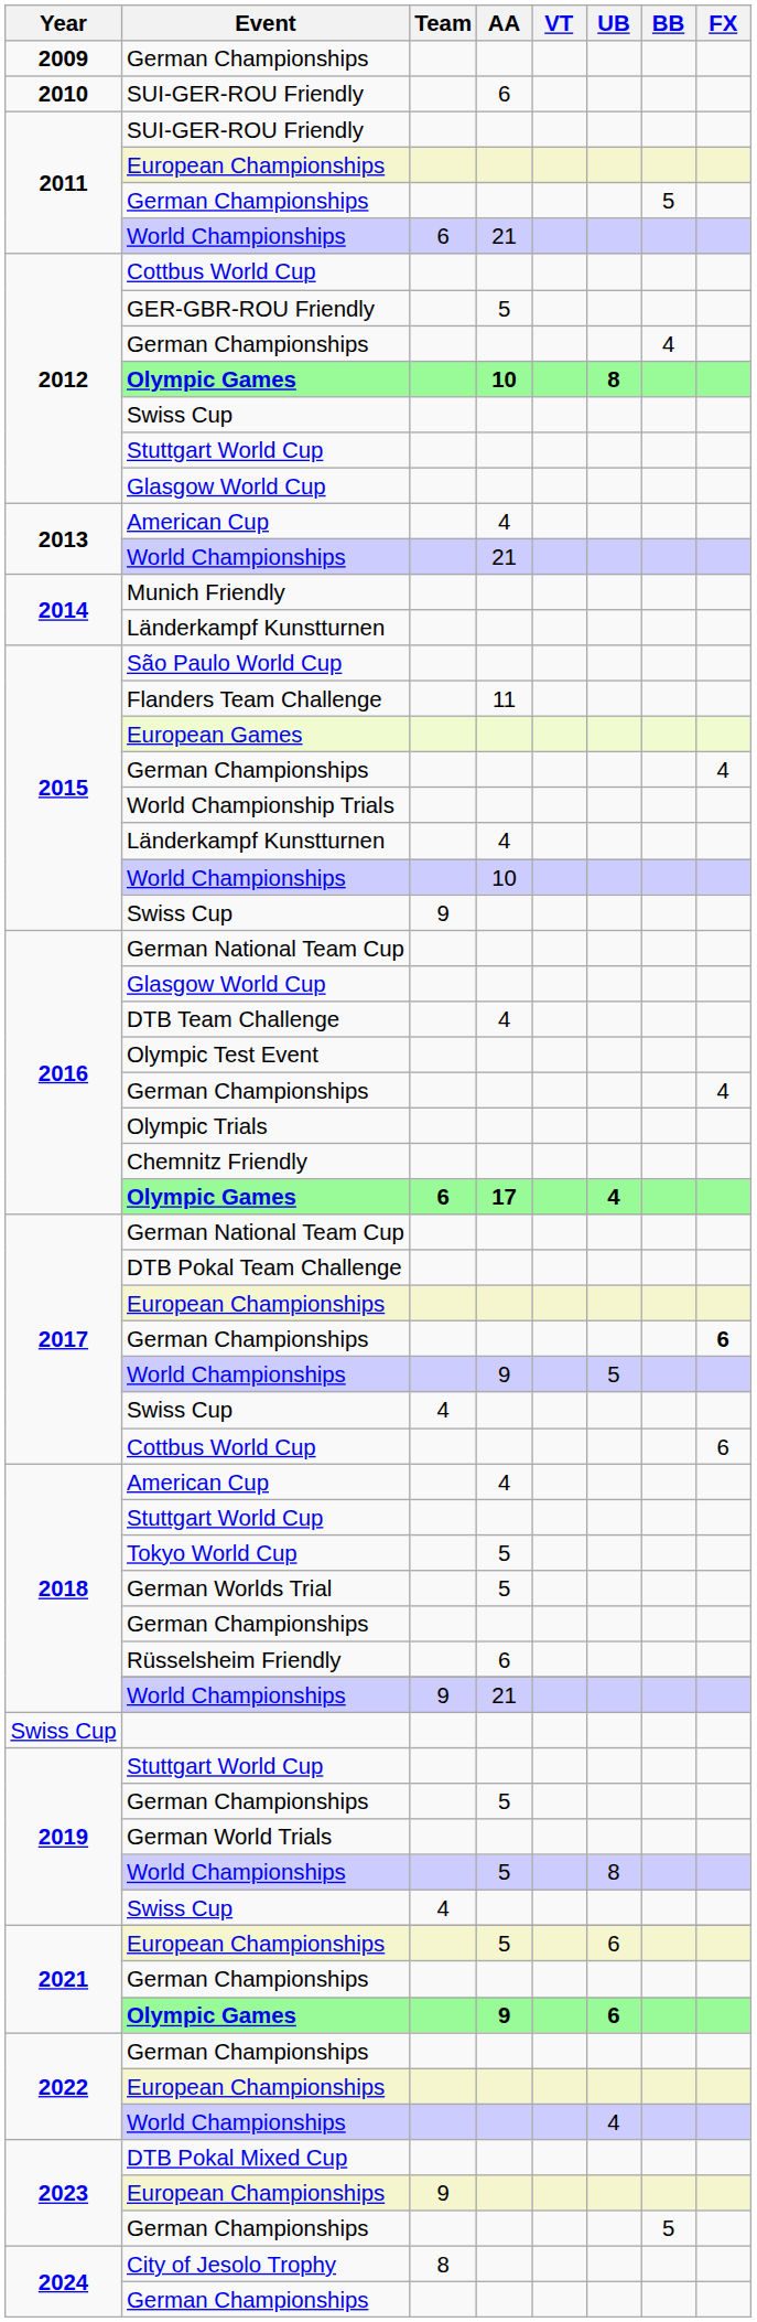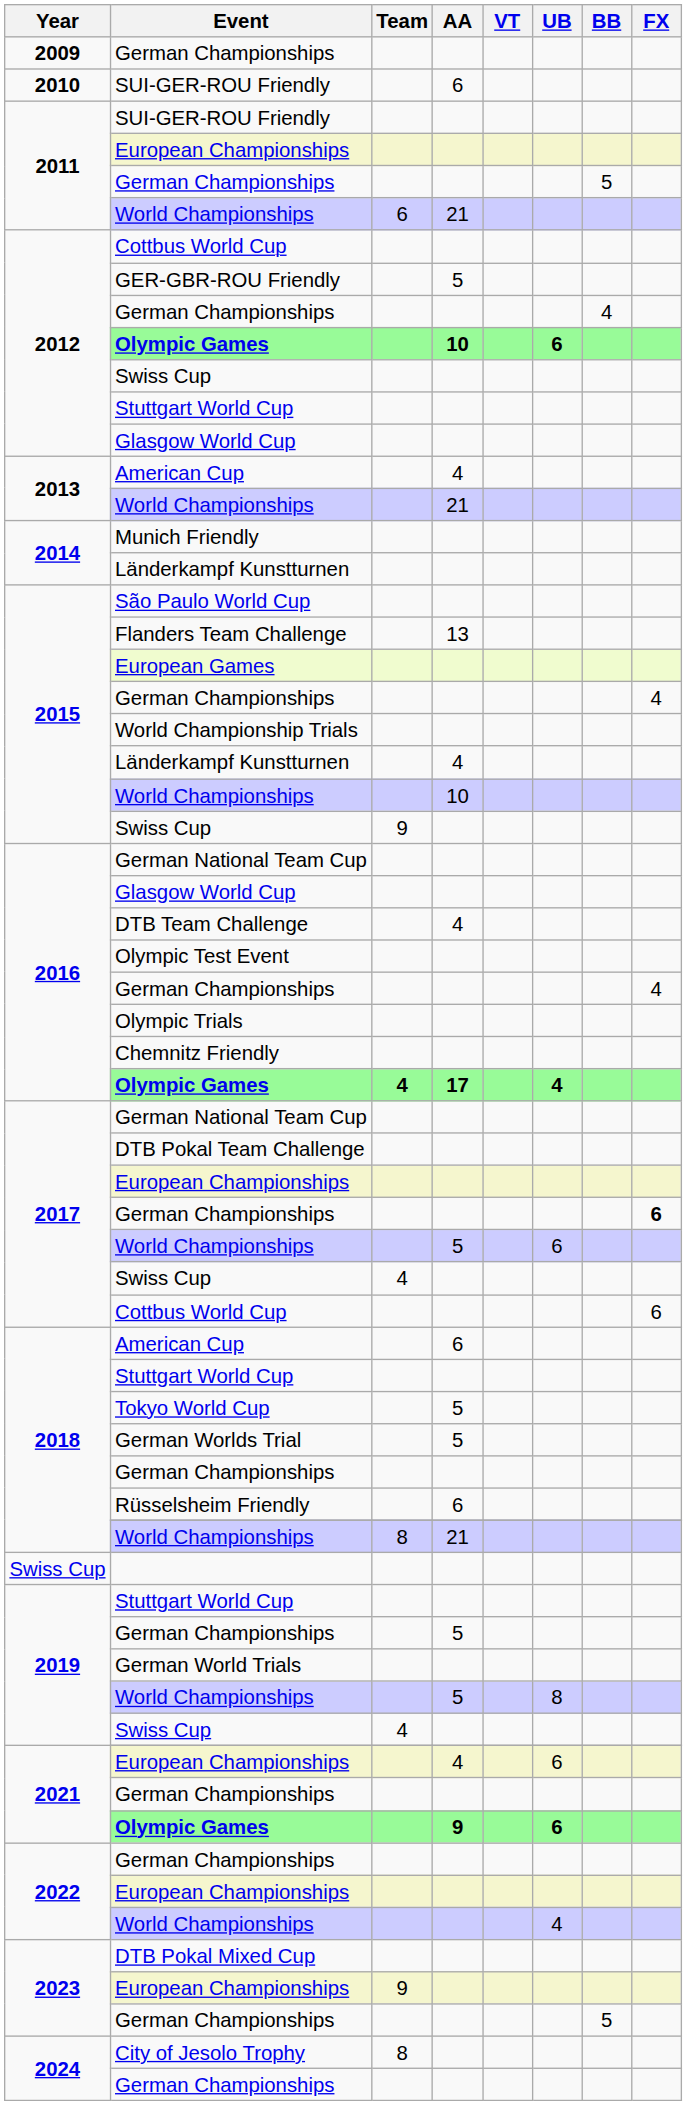 <table class="wikitable" style="text-align:center; font-size:95%;">
 <tr>
 <th align=center>Year</th>
 <th align=center>Event</th>
 <th style="width:30px;">Team</th>
 <th style="width:30px;">AA</th>
 <th style="width:30px;"><a href='#'>VT</a></th>
 <th style="width:30px;"><a href='#'>UB</a></th>
 <th style="width:30px;"><a href='#'>BB</a></th>
 <th style="width:30px;"><a href='#'>FX</a></th>
 </tr>
 <tr>
 <td rowspan="1"><strong>2009</strong></td>
 <td align=left>German Championships</td>
 <td></td>
 <td></td>
 <td></td>
 <td></td>
 <td></td>
 <td></td>
 </tr>
 <tr>
 <td rowspan="1"><strong>2010</strong></td>
 <td align=left>SUI-GER-ROU Friendly</td>
 <td></td>
 <td>6</td>
 <td></td>
 <td></td>
 <td></td>
 <td></td>
 </tr>
 <tr>
 <td rowspan="4"><strong>2011</strong></td>
 <td align=left>SUI-GER-ROU Friendly</td>
 <td></td>
 <td></td>
 <td></td>
 <td></td>
 <td></td>
 <td></td>
 </tr>
 <tr bgcolor=#F5F6CE>
 <td align=left><a href='#'>European Championships</a></td>
 <td></td>
 <td></td>
 <td></td>
 <td></td>
 <td></td>
 <td></td>
 </tr>
 <tr>
 <td align=left><a href='#'>German Championships</a></td>
 <td></td>
 <td></td>
 <td></td>
 <td></td>
 <td>5</td>
 <td></td>
 </tr>
 <tr bgcolor=#CCCCFF>
 <td align=left><a href='#'>World Championships</a></td>
 <td>6</td>
 <td>21</td>
 <td></td>
 <td></td>
 <td></td>
 <td></td>
 </tr>
 <tr>
 <td rowspan="7"><strong>2012</strong></td>
 <td align=left><a href='#'>Cottbus World Cup</a></td>
 <td></td>
 <td></td>
 <td></td>
 <td></td>
 <td></td>
 <td></td>
 </tr>
 <tr>
 <td align=left>GER-GBR-ROU Friendly</td>
 <td></td>
 <td>5</td>
 <td></td>
 <td></td>
 <td></td>
 <td></td>
 </tr>
 <tr>
 <td align=left>German Championships</td>
 <td></td>
 <td></td>
 <td></td>
 <td></td>
 <td>4</td>
 <td></td>
 </tr>
 <tr bgcolor=98FB98>
 <td align=left><strong><a href='#'>Olympic Games</a></strong></td>
 <td></td>
 <td><strong>10</strong></td>
 <td></td>
-<td><strong>8</strong></td>
+<td><strong>6</strong></td>
 <td></td>
 <td></td>
 </tr>
 <tr>
 <td align=left>Swiss Cup</td>
 <td></td>
 <td></td>
 <td></td>
 <td></td>
 <td></td>
 <td></td>
 </tr>
 <tr>
 <td align=left><a href='#'>Stuttgart World Cup</a></td>
 <td></td>
 <td></td>
 <td></td>
 <td></td>
 <td></td>
 <td></td>
 </tr>
 <tr>
 <td align=left><a href='#'>Glasgow World Cup</a></td>
 <td></td>
 <td></td>
 <td></td>
 <td></td>
 <td></td>
 <td></td>
 </tr>
 <tr>
 <td rowspan="2"><strong>2013</strong></td>
 <td align=left><a href='#'>American Cup</a></td>
 <td></td>
 <td>4</td>
 <td></td>
 <td></td>
 <td></td>
 <td></td>
 </tr>
 <tr bgcolor=#CCCCFF>
 <td align=left><a href='#'>World Championships</a></td>
 <td></td>
 <td>21</td>
 <td></td>
 <td></td>
 <td></td>
 <td></td>
 </tr>
 <tr>
 <td rowspan="2"><strong><a href='#'>2014</a></strong></td>
 <td align=left>Munich Friendly</td>
 <td></td>
 <td></td>
 <td></td>
 <td></td>
 <td></td>
 <td></td>
 </tr>
 <tr>
 <td align=left>Länderkampf Kunstturnen</td>
 <td></td>
 <td></td>
 <td></td>
 <td></td>
 <td></td>
 <td></td>
 </tr>
 <tr>
 <td rowspan="8"><strong><a href='#'>2015</a></strong></td>
 <td align=left><a href='#'>São Paulo World Cup</a></td>
 <td></td>
 <td></td>
 <td></td>
 <td></td>
 <td></td>
 <td></td>
 </tr>
 <tr>
 <td align=left>Flanders Team Challenge</td>
 <td></td>
-<td>11</td>
+<td>13</td>
 <td></td>
 <td></td>
 <td></td>
 <td></td>
 </tr>
 <tr bgcolor=#f0fccf>
 <td align=left><a href='#'>European Games</a></td>
 <td></td>
 <td></td>
 <td></td>
 <td></td>
 <td></td>
 <td></td>
 </tr>
 <tr>
 <td align=left>German Championships</td>
 <td></td>
 <td></td>
 <td></td>
 <td></td>
 <td></td>
 <td>4</td>
 </tr>
 <tr>
 <td align=left>World Championship Trials</td>
 <td></td>
 <td></td>
 <td></td>
 <td></td>
 <td></td>
 <td></td>
 </tr>
 <tr>
 <td align=left>Länderkampf Kunstturnen</td>
 <td></td>
 <td>4</td>
 <td></td>
 <td></td>
 <td></td>
 <td></td>
 </tr>
 <tr bgcolor=#CCCCFF>
 <td align=left><a href='#'>World Championships</a></td>
 <td></td>
 <td>10</td>
 <td></td>
 <td></td>
 <td></td>
 <td></td>
 </tr>
 <tr>
 <td align=left>Swiss Cup</td>
 <td>9</td>
 <td></td>
 <td></td>
 <td></td>
 <td></td>
 <td></td>
 </tr>
 <tr>
 <td rowspan="8"><strong><a href='#'>2016</a></strong></td>
 <td align=left>German National Team Cup</td>
 <td></td>
 <td></td>
 <td></td>
 <td></td>
 <td></td>
 <td></td>
 </tr>
 <tr>
 <td align=left><a href='#'>Glasgow World Cup</a></td>
 <td></td>
 <td></td>
 <td></td>
 <td></td>
 <td></td>
 <td></td>
 </tr>
 <tr>
 <td align=left>DTB Team Challenge</td>
 <td></td>
 <td>4</td>
 <td></td>
 <td></td>
 <td></td>
 <td></td>
 </tr>
 <tr>
 <td align=left>Olympic Test Event</td>
 <td></td>
 <td></td>
 <td></td>
 <td></td>
 <td></td>
 <td></td>
 </tr>
 <tr>
 <td align=left>German Championships</td>
 <td></td>
 <td></td>
 <td></td>
 <td></td>
 <td></td>
 <td>4</td>
 </tr>
 <tr>
 <td align=left>Olympic Trials</td>
 <td></td>
 <td></td>
 <td></td>
 <td></td>
 <td></td>
 <td></td>
 </tr>
 <tr>
 <td align=left>Chemnitz Friendly</td>
 <td></td>
 <td></td>
 <td></td>
 <td></td>
 <td></td>
 <td></td>
 </tr>
 <tr bgcolor=98FB98>
 <td align=left><strong><a href='#'>Olympic Games</a></strong></td>
-<td><strong>6</strong></td>
+<td><strong>4</strong></td>
 <td><strong>17</strong></td>
 <td></td>
 <td><strong>4</strong></td>
 <td></td>
 <td></td>
 </tr>
 <tr>
 <td rowspan="7"><strong><a href='#'>2017</a></strong></td>
 <td align=left>German National Team Cup</td>
 <td></td>
 <td></td>
 <td></td>
 <td></td>
 <td></td>
 <td></td>
 </tr>
 <tr>
 <td align=left>DTB Pokal Team Challenge</td>
 <td></td>
 <td></td>
 <td></td>
 <td></td>
 <td></td>
 <td></td>
 </tr>
 <tr bgcolor=#F5F6CE>
 <td align=left><a href='#'>European Championships</a></td>
 <td></td>
 <td></td>
 <td></td>
 <td></td>
 <td></td>
 <td></td>
 </tr>
 <tr>
 <td align=left>German Championships</td>
 <td></td>
 <td></td>
 <td></td>
 <td></td>
 <td></td>
 <td><strong>6</strong></td>
 </tr>
 <tr bgcolor=#CCCCFF>
 <td align=left><a href='#'>World Championships</a></td>
 <td></td>
-<td>9</td>
+<td>5</td>
 <td></td>
-<td>5</td>
+<td>6</td>
 <td></td>
 <td></td>
 </tr>
 <tr>
 <td align=left>Swiss Cup</td>
 <td>4</td>
 <td></td>
 <td></td>
 <td></td>
 <td></td>
 <td></td>
 </tr>
 <tr>
 <td align=left><a href='#'>Cottbus World Cup</a></td>
 <td></td>
 <td></td>
 <td></td>
 <td></td>
 <td></td>
 <td>6</td>
 </tr>
 <tr>
 <td rowspan="8"><strong><a href='#'>2018</a></strong></td>
 <td align=left><a href='#'>American Cup</a></td>
 <td></td>
-<td>4</td>
+<td>6</td>
 <td></td>
 <td></td>
 <td></td>
 <td></td>
 </tr>
 <tr>
 <td align=left><a href='#'>Stuttgart World Cup</a></td>
 <td></td>
 <td></td>
 <td></td>
 <td></td>
 <td></td>
 <td></td>
 </tr>
 <tr>
 <td align=left><a href='#'>Tokyo World Cup</a></td>
 <td></td>
 <td>5</td>
 <td></td>
 <td></td>
 <td></td>
 <td></td>
 </tr>
 <tr>
 <td align=left>German Worlds Trial</td>
 <td></td>
 <td>5</td>
 <td></td>
 <td></td>
 <td></td>
 <td></td>
 </tr>
 <tr>
 <td align=left>German Championships</td>
 <td></td>
 <td></td>
 <td></td>
 <td></td>
 <td></td>
 <td></td>
 </tr>
 <tr>
 <td align=left>Rüsselsheim Friendly</td>
 <td></td>
 <td>6</td>
 <td></td>
 <td></td>
 <td></td>
 <td></td>
 </tr>
 <tr>
 </tr>
 <tr bgcolor=#CCCCFF>
 <td align=left><a href='#'>World Championships</a></td>
-<td>9</td>
+<td>8</td>
 <td>21</td>
 <td></td>
 <td></td>
 <td></td>
 <td></td>
 </tr>
 <tr>
 <td align=left><a href='#'>Swiss Cup</a></td>
 <td></td>
 <td></td>
 <td></td>
 <td></td>
 <td></td>
 <td></td>
 </tr>
 <tr>
 <td rowspan="5"><strong><a href='#'>2019</a></strong></td>
 <td align=left><a href='#'>Stuttgart World Cup</a></td>
 <td></td>
 <td></td>
 <td></td>
 <td></td>
 <td></td>
 <td></td>
 </tr>
 <tr>
 <td align=left>German Championships</td>
 <td></td>
 <td>5</td>
 <td></td>
 <td></td>
 <td></td>
 <td></td>
 </tr>
 <tr>
 <td align=left>German World Trials</td>
 <td></td>
 <td></td>
 <td></td>
 <td></td>
 <td></td>
 <td></td>
 </tr>
 <tr bgcolor=#CCCCFF>
 <td align=left><a href='#'>World Championships</a></td>
 <td></td>
 <td>5</td>
 <td></td>
 <td>8</td>
 <td></td>
 <td></td>
 </tr>
 <tr>
 <td align=left><a href='#'>Swiss Cup</a></td>
 <td>4</td>
 <td></td>
 <td></td>
 <td></td>
 <td></td>
 <td></td>
 </tr>
 <tr>
 <td rowspan="4"><strong><a href='#'>2021</a></strong></td>
 </tr>
 <tr bgcolor=#F5F6CE>
 <td align=left><a href='#'>European Championships</a></td>
 <td></td>
-<td>5</td>
+<td>4</td>
 <td></td>
 <td>6</td>
 <td></td>
 <td></td>
 </tr>
 <tr>
 <td align=left>German Championships</td>
 <td></td>
 <td></td>
 <td></td>
 <td></td>
 <td></td>
 <td></td>
 </tr>
 <tr bgcolor=98FB98>
 <td align=left><strong><a href='#'>Olympic Games</a></strong></td>
 <td></td>
 <td><strong>9</strong></td>
 <td></td>
 <td><strong>6</strong></td>
 <td></td>
 <td></td>
 </tr>
 <tr>
 <td rowspan="3"><strong><a href='#'>2022</a></strong></td>
 <td align=left>German Championships</td>
 <td></td>
 <td></td>
 <td></td>
 <td></td>
 <td></td>
 <td></td>
 </tr>
 <tr bgcolor=#F5F6CE>
 <td align=left><a href='#'>European Championships</a></td>
 <td></td>
 <td></td>
 <td></td>
 <td></td>
 <td></td>
 <td></td>
 </tr>
 <tr bgcolor=#CCCCFF>
 <td align=left><a href='#'>World Championships</a></td>
 <td></td>
 <td></td>
 <td></td>
 <td>4</td>
 <td></td>
 <td></td>
 </tr>
 <tr>
 <td rowspan="3"><strong><a href='#'>2023</a></strong></td>
 <td align=left><a href='#'>DTB Pokal Mixed Cup</a></td>
 <td></td>
 <td></td>
 <td></td>
 <td></td>
 <td></td>
 <td></td>
 </tr>
 <tr bgcolor=#F5F6CE>
 <td align=left><a href='#'>European Championships</a></td>
 <td>9</td>
 <td></td>
 <td></td>
 <td></td>
 <td></td>
 <td></td>
 </tr>
 <tr>
 <td align=left>German Championships</td>
 <td></td>
 <td></td>
 <td></td>
 <td></td>
 <td>5</td>
 <td></td>
 </tr>
 <tr>
 <td rowspan="2"><strong><a href='#'>2024</a></strong></td>
 <td align=left><a href='#'>City of Jesolo Trophy</a></td>
 <td>8</td>
 <td></td>
 <td></td>
 <td></td>
 <td></td>
 <td></td>
 </tr>
 <tr>
 <td align=left><a href='#'>German Championships</a></td>
 <td></td>
 <td></td>
 <td></td>
 <td></td>
 <td></td>
 <td></td>
 </tr>
 </table>
